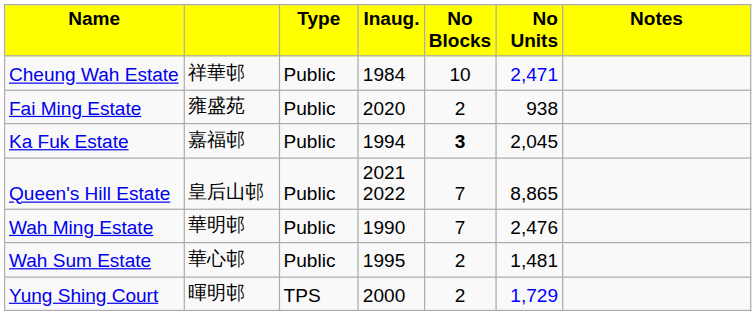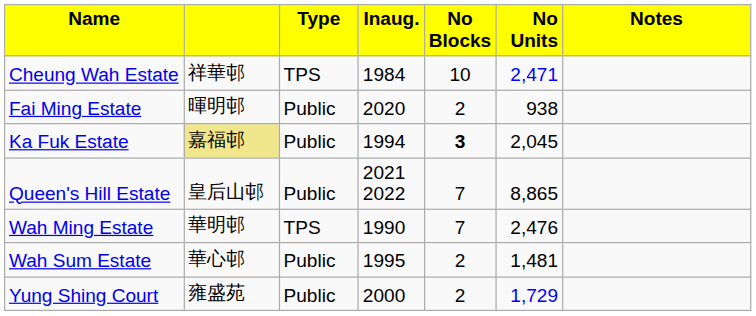 <table class="wikitable">
 <tr style="font-weight:bold;background-color:yellow" align="center" valign="top">
 <td width="143.25" Height="12.75" align="center">Name</td>
 <td width="72.75"></td>
 <td width="59.25" align="center" valign="top">Type</td>
 <td width="48" align="center" valign="top">Inaug.</td>
 <td width="48" align="center" valign="top">No Blocks</td>
 <td width="48.75" align="right" valign="bottom">No Units</td>
 <td width="150.75" align="center" valign="top">Notes</td>
 </tr>
 <tr valign="bottom">
 <td Height="12.75"><a href='#'>Cheung Wah Estate</a></td>
 <td>祥華邨</td>
-<td>Public</td>
+<td>TPS</td>
 <td>1984</td>
 <td align="center">10</td>
 <td style="color:blue" align="right">2,471</td>
 <td></td>
 </tr>
 <tr valign="bottom">
 <td Height="12.75"><a href='#'>Fai Ming Estate</a></td>
-<td>雍盛苑</td>
+<td>暉明邨</td>
 <td>Public</td>
 <td>2020</td>
 <td align="center">2</td>
 <td align="right">938</td>
 <td></td>
 </tr>
 <tr valign="bottom">
 <td Height="12.75"><a href='#'>Ka Fuk Estate</a></td>
-<td>嘉福邨</td>
+<td style="background: khaki;">嘉福邨</td>
 <td>Public</td>
 <td>1994</td>
 <td align="center"><strong>3</strong></td>
 <td align="right">2,045</td>
 <td></td>
 </tr>
 <tr valign="bottom">
 <td Height="12.75"><a href='#'>Queen's Hill Estate</a></td>
 <td>皇后山邨</td>
 <td>Public</td>
 <td>2021 <br>2022</td>
 <td align="center">7</td>
 <td align="right">8,865</td>
 <td></td>
 </tr>
 <tr valign="bottom">
 <td Height="12.75"><a href='#'>Wah Ming Estate</a></td>
 <td>華明邨</td>
-<td>Public</td>
+<td>TPS</td>
 <td>1990</td>
 <td align="center">7</td>
 <td align="right">2,476</td>
 <td></td>
 </tr>
 <tr valign="bottom">
 <td Height="12.75"><a href='#'>Wah Sum Estate</a></td>
 <td>華心邨</td>
 <td>Public</td>
 <td>1995</td>
 <td align="center">2</td>
 <td align="right">1,481</td>
 <td></td>
 </tr>
 <tr valign="bottom">
 <td Height="12.75"><a href='#'>Yung Shing Court</a></td>
-<td>暉明邨</td>
-<td>TPS</td>
+<td>雍盛苑</td>
+<td>Public</td>
 <td>2000</td>
 <td align="center">2</td>
 <td style="color:blue" align="right">1,729</td>
 <td></td>
 </tr>
 </table>
